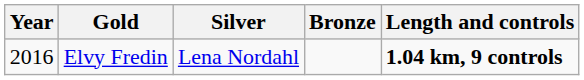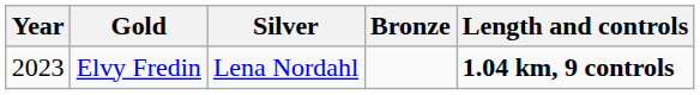 <table class="wikitable">
 <tr>
 <th>Year</th>
 <th>Gold</th>
 <th>Silver</th>
 <th>Bronze</th>
 <th>Length and controls</th>
 </tr>
 <tr>
-<td>2016</td>
+<td>2023</td>
 <td> <a href='#'>Elvy Fredin</a></td>
 <td> <a href='#'>Lena Nordahl</a></td>
 <td></td>
 <td><strong>1.04 km, 9 controls</strong></td>
 </tr>
 </table>
